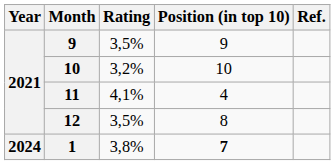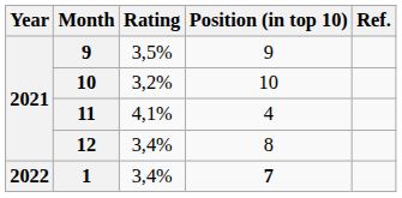 <table class="wikitable" style="text-align:center">
 <tr>
 <th>Year</th>
 <th>Month</th>
 <th>Rating</th>
 <th>Position (in top 10)</th>
 <th>Ref.</th>
 </tr>
 <tr>
 <th rowspan="4">2021</th>
 <th>9</th>
 <td>3,5%</td>
 <td>9</td>
 <td></td>
 </tr>
 <tr>
 <th>10</th>
 <td>3,2%</td>
 <td>10</td>
 <td></td>
 </tr>
 <tr>
 <th>11</th>
 <td>4,1%</td>
 <td>4</td>
 <td></td>
 </tr>
 <tr>
 <th>12</th>
-<td>3,5%</td>
+<td>3,4%</td>
 <td>8</td>
 <td></td>
 </tr>
 <tr>
-<th>2024</th>
+<th>2022</th>
 <th>1</th>
-<td>3,8%</td>
+<td>3,4%</td>
 <td><strong>7</strong></td>
 <td></td>
 </tr>
 </table>
